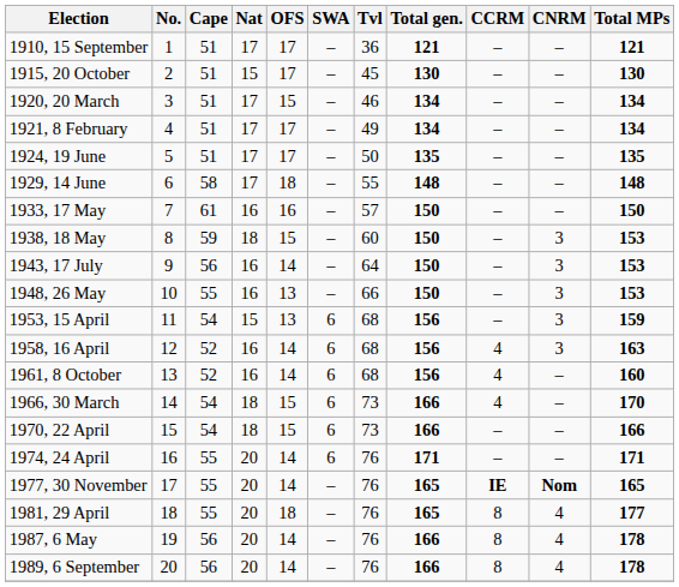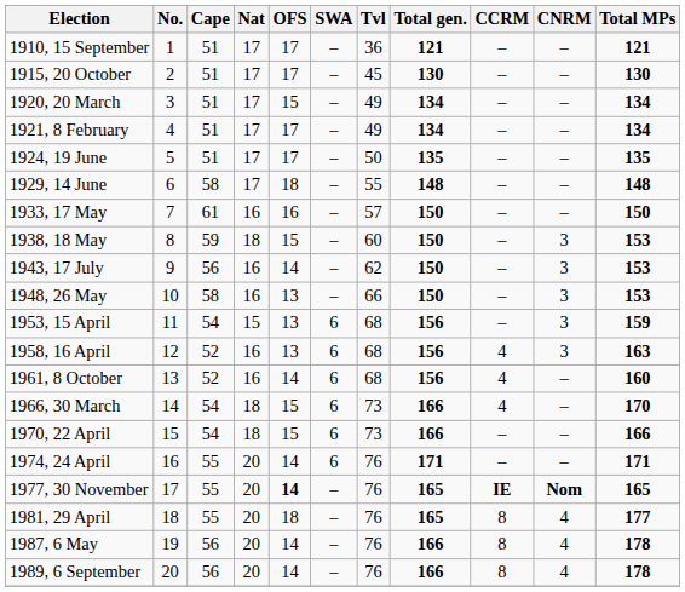 <table class="wikitable">
 <tr>
 <th>Election</th>
 <th>No.</th>
 <th>Cape</th>
 <th>Nat</th>
 <th>OFS</th>
 <th>SWA</th>
 <th>Tvl</th>
 <th>Total gen.</th>
 <th>CCRM</th>
 <th>CNRM</th>
 <th>Total MPs</th>
 </tr>
 <tr>
 <td>1910, 15 September</td>
 <td align="center">1</td>
 <td align="center">51</td>
 <td align="center">17</td>
 <td align="center">17</td>
 <td align="center">–</td>
 <td align="center">36</td>
 <td align="center"><strong>121</strong></td>
 <td align="center">–</td>
 <td align="center">–</td>
 <td align="center"><strong>121</strong></td>
 </tr>
 <tr>
 <td>1915, 20 October</td>
 <td align="center">2</td>
 <td align="center">51</td>
-<td align="center">15</td>
+<td align="center">17</td>
 <td align="center">17</td>
 <td align="center">–</td>
 <td align="center">45</td>
 <td align="center"><strong>130</strong></td>
 <td align="center">–</td>
 <td align="center">–</td>
 <td align="center"><strong>130</strong></td>
 </tr>
 <tr>
 <td>1920, 20 March</td>
 <td align="center">3</td>
 <td align="center">51</td>
 <td align="center">17</td>
 <td align="center">15</td>
 <td align="center">–</td>
-<td align="center">46</td>
+<td align="center">49</td>
 <td align="center"><strong>134</strong></td>
 <td align="center">–</td>
 <td align="center">–</td>
 <td align="center"><strong>134</strong></td>
 </tr>
 <tr>
 <td>1921, 8 February</td>
 <td align="center">4</td>
 <td align="center">51</td>
 <td align="center">17</td>
 <td align="center">17</td>
 <td align="center">–</td>
 <td align="center">49</td>
 <td align="center"><strong>134</strong></td>
 <td align="center">–</td>
 <td align="center">–</td>
 <td align="center"><strong>134</strong></td>
 </tr>
 <tr>
 <td>1924, 19 June</td>
 <td align="center">5</td>
 <td align="center">51</td>
 <td align="center">17</td>
 <td align="center">17</td>
 <td align="center">–</td>
 <td align="center">50</td>
 <td align="center"><strong>135</strong></td>
 <td align="center">–</td>
 <td align="center">–</td>
 <td align="center"><strong>135</strong></td>
 </tr>
 <tr>
 <td>1929, 14 June</td>
 <td align="center">6</td>
 <td align="center">58</td>
 <td align="center">17</td>
 <td align="center">18</td>
 <td align="center">–</td>
 <td align="center">55</td>
 <td align="center"><strong>148</strong></td>
 <td align="center">–</td>
 <td align="center">–</td>
 <td align="center"><strong>148</strong></td>
 </tr>
 <tr>
 <td>1933, 17 May</td>
 <td align="center">7</td>
 <td align="center">61</td>
 <td align="center">16</td>
 <td align="center">16</td>
 <td align="center">–</td>
 <td align="center">57</td>
 <td align="center"><strong>150</strong></td>
 <td align="center">–</td>
 <td align="center">–</td>
 <td align="center"><strong>150</strong></td>
 </tr>
 <tr>
 <td>1938, 18 May</td>
 <td align="center">8</td>
 <td align="center">59</td>
 <td align="center">18</td>
 <td align="center">15</td>
 <td align="center">–</td>
 <td align="center">60</td>
 <td align="center"><strong>150</strong></td>
 <td align="center">–</td>
 <td align="center">3</td>
 <td align="center"><strong>153</strong></td>
 </tr>
 <tr>
 <td>1943, 17 July</td>
 <td align="center">9</td>
 <td align="center">56</td>
 <td align="center">16</td>
 <td align="center">14</td>
 <td align="center">–</td>
-<td align="center">64</td>
+<td align="center">62</td>
 <td align="center"><strong>150</strong></td>
 <td align="center">–</td>
 <td align="center">3</td>
 <td align="center"><strong>153</strong></td>
 </tr>
 <tr>
 <td>1948, 26 May</td>
 <td align="center">10</td>
-<td align="center">55</td>
+<td align="center">58</td>
 <td align="center">16</td>
 <td align="center">13</td>
 <td align="center">–</td>
 <td align="center">66</td>
 <td align="center"><strong>150</strong></td>
 <td align="center">–</td>
 <td align="center">3</td>
 <td align="center"><strong>153</strong></td>
 </tr>
 <tr>
 <td>1953, 15 April</td>
 <td align="center">11</td>
 <td align="center">54</td>
 <td align="center">15</td>
 <td align="center">13</td>
 <td align="center">6</td>
 <td align="center">68</td>
 <td align="center"><strong>156</strong></td>
 <td align="center">–</td>
 <td align="center">3</td>
 <td align="center"><strong>159</strong></td>
 </tr>
 <tr>
 <td>1958, 16 April</td>
 <td align="center">12</td>
 <td align="center">52</td>
 <td align="center">16</td>
-<td align="center">14</td>
+<td align="center">13</td>
 <td align="center">6</td>
 <td align="center">68</td>
 <td align="center"><strong>156</strong></td>
 <td align="center">4</td>
 <td align="center">3</td>
 <td align="center"><strong>163</strong></td>
 </tr>
 <tr>
 <td>1961, 8 October</td>
 <td align="center">13</td>
 <td align="center">52</td>
 <td align="center">16</td>
 <td align="center">14</td>
 <td align="center">6</td>
 <td align="center">68</td>
 <td align="center"><strong>156</strong></td>
 <td align="center">4</td>
 <td align="center">–</td>
 <td align="center"><strong>160</strong></td>
 </tr>
 <tr>
 <td>1966, 30 March</td>
 <td align="center">14</td>
 <td align="center">54</td>
 <td align="center">18</td>
 <td align="center">15</td>
 <td align="center">6</td>
 <td align="center">73</td>
 <td align="center"><strong>166</strong></td>
 <td align="center">4</td>
 <td align="center">–</td>
 <td align="center"><strong>170</strong></td>
 </tr>
 <tr>
 <td>1970, 22 April</td>
 <td align="center">15</td>
 <td align="center">54</td>
 <td align="center">18</td>
 <td align="center">15</td>
 <td align="center">6</td>
 <td align="center">73</td>
 <td align="center"><strong>166</strong></td>
 <td align="center">–</td>
 <td align="center">–</td>
 <td align="center"><strong>166</strong></td>
 </tr>
 <tr>
 <td>1974, 24 April</td>
 <td align="center">16</td>
 <td align="center">55</td>
 <td align="center">20</td>
 <td align="center">14</td>
 <td align="center">6</td>
 <td align="center">76</td>
 <td align="center"><strong>171</strong></td>
 <td align="center">–</td>
 <td align="center">–</td>
 <td align="center"><strong>171</strong></td>
 </tr>
 <tr>
 <td>1977, 30 November</td>
 <td align="center">17</td>
 <td align="center">55</td>
 <td align="center">20</td>
-<td align="center">14</td>
+<td align="center"><strong>14</strong></td>
 <td align="center">–</td>
 <td align="center">76</td>
 <td align="center"><strong>165</strong></td>
 <td align="center"><strong>IE</strong></td>
 <td align="center"><strong>Nom</strong></td>
 <td align="center"><strong>165</strong></td>
 </tr>
 <tr>
 <td>1981, 29 April</td>
 <td align="center">18</td>
 <td align="center">55</td>
 <td align="center">20</td>
 <td align="center">18</td>
 <td align="center">–</td>
 <td align="center">76</td>
 <td align="center"><strong>165</strong></td>
 <td align="center">8</td>
 <td align="center">4</td>
 <td align="center"><strong>177</strong></td>
 </tr>
 <tr>
 <td>1987, 6 May</td>
 <td align="center">19</td>
 <td align="center">56</td>
 <td align="center">20</td>
 <td align="center">14</td>
 <td align="center">–</td>
 <td align="center">76</td>
 <td align="center"><strong>166</strong></td>
 <td align="center">8</td>
 <td align="center">4</td>
 <td align="center"><strong>178</strong></td>
 </tr>
 <tr>
 <td>1989, 6 September</td>
 <td align="center">20</td>
 <td align="center">56</td>
 <td align="center">20</td>
 <td align="center">14</td>
 <td align="center">–</td>
 <td align="center">76</td>
 <td align="center"><strong>166</strong></td>
 <td align="center">8</td>
 <td align="center">4</td>
 <td align="center"><strong>178</strong></td>
 </tr>
 <tr>
 </tr>
 </table>
